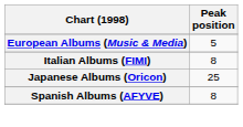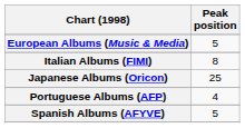 <table class="wikitable sortable plainrowheaders" style="text-align:center">
 <tr>
 <th scope="col">Chart (1998)</th>
 <th scope="col">Peak<br>position</th>
 </tr>
 <tr>
 </tr>
 <tr>
 </tr>
 <tr>
 </tr>
 <tr>
 </tr>
 <tr>
 </tr>
 <tr>
 </tr>
 <tr>
 <th scope="row"><a href='#'>European Albums</a> (<em><a href='#'>Music & Media</a></em>)</th>
 <td>5</td>
 </tr>
 <tr>
 </tr>
 <tr>
 </tr>
 <tr>
 </tr>
 <tr>
 <th scope="row">Italian Albums (<a href='#'>FIMI</a>)</th>
 <td>8</td>
 </tr>
 <tr>
 <th scope="row">Japanese Albums (<a href='#'>Oricon</a>)</th>
 <td>25</td>
 </tr>
 <tr>
 </tr>
 <tr>
 </tr>
 <tr>
+<th scope="row">Portuguese Albums (<a href='#'>AFP</a>)</th>
+<td>4</td>
+</tr>
+<tr>
 </tr>
 <tr>
 <th scope="row">Spanish Albums (<a href='#'>AFYVE</a>)</th>
-<td>8</td>
+<td>5</td>
 </tr>
 <tr>
 </tr>
 <tr>
 </tr>
 <tr>
 </tr>
 <tr>
 </tr>
 </table>
